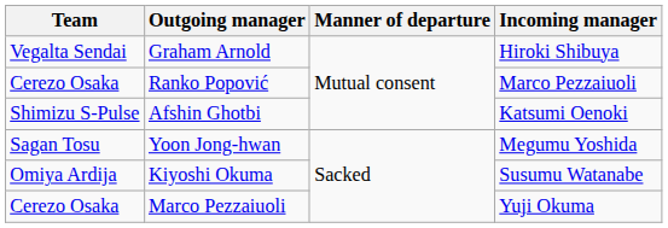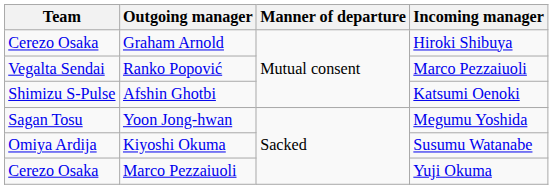 <table class="wikitable sortable">
 <tr>
 <th>Team</th>
 <th>Outgoing manager</th>
 <th>Manner of departure</th>
 <th>Incoming manager</th>
 </tr>
 <tr>
-<td><a href='#'>Vegalta Sendai</a></td>
+<td><a href='#'>Cerezo Osaka</a></td>
 <td> <a href='#'>Graham Arnold</a></td>
 <td rowspan=3>Mutual consent</td>
 <td> <a href='#'>Hiroki Shibuya</a></td>
 </tr>
 <tr>
-<td><a href='#'>Cerezo Osaka</a></td>
+<td><a href='#'>Vegalta Sendai</a></td>
 <td> <a href='#'>Ranko Popović</a></td>
 <td> <a href='#'>Marco Pezzaiuoli</a></td>
 </tr>
 <tr>
 <td><a href='#'>Shimizu S-Pulse</a></td>
 <td> <a href='#'>Afshin Ghotbi</a></td>
 <td> <a href='#'>Katsumi Oenoki</a></td>
 </tr>
 <tr>
 <td><a href='#'>Sagan Tosu</a></td>
 <td> <a href='#'>Yoon Jong-hwan</a></td>
 <td rowspan=3>Sacked</td>
 <td> <a href='#'>Megumu Yoshida</a></td>
 </tr>
 <tr>
 <td><a href='#'>Omiya Ardija</a></td>
 <td> <a href='#'>Kiyoshi Okuma</a></td>
 <td> <a href='#'>Susumu Watanabe</a></td>
 </tr>
 <tr>
 <td><a href='#'>Cerezo Osaka</a></td>
 <td> <a href='#'>Marco Pezzaiuoli</a></td>
 <td> <a href='#'>Yuji Okuma</a></td>
 </tr>
 </table>
